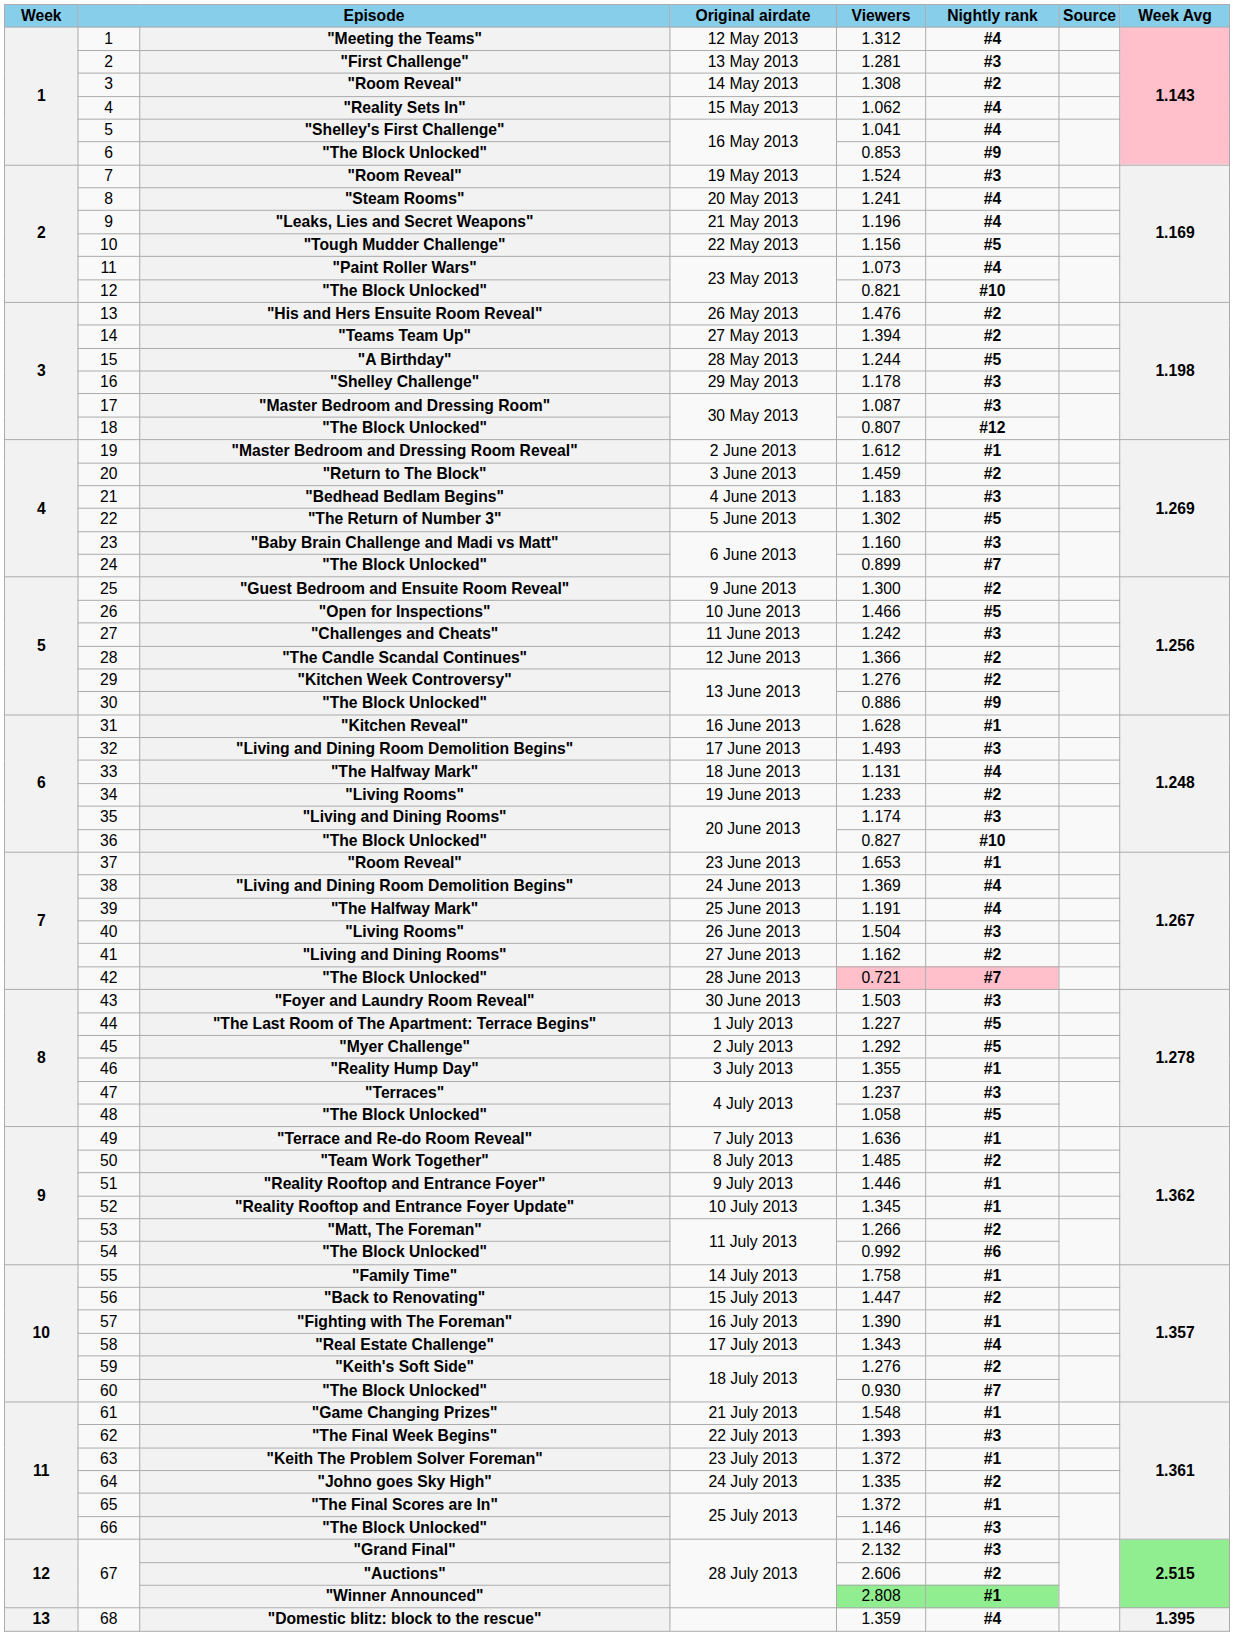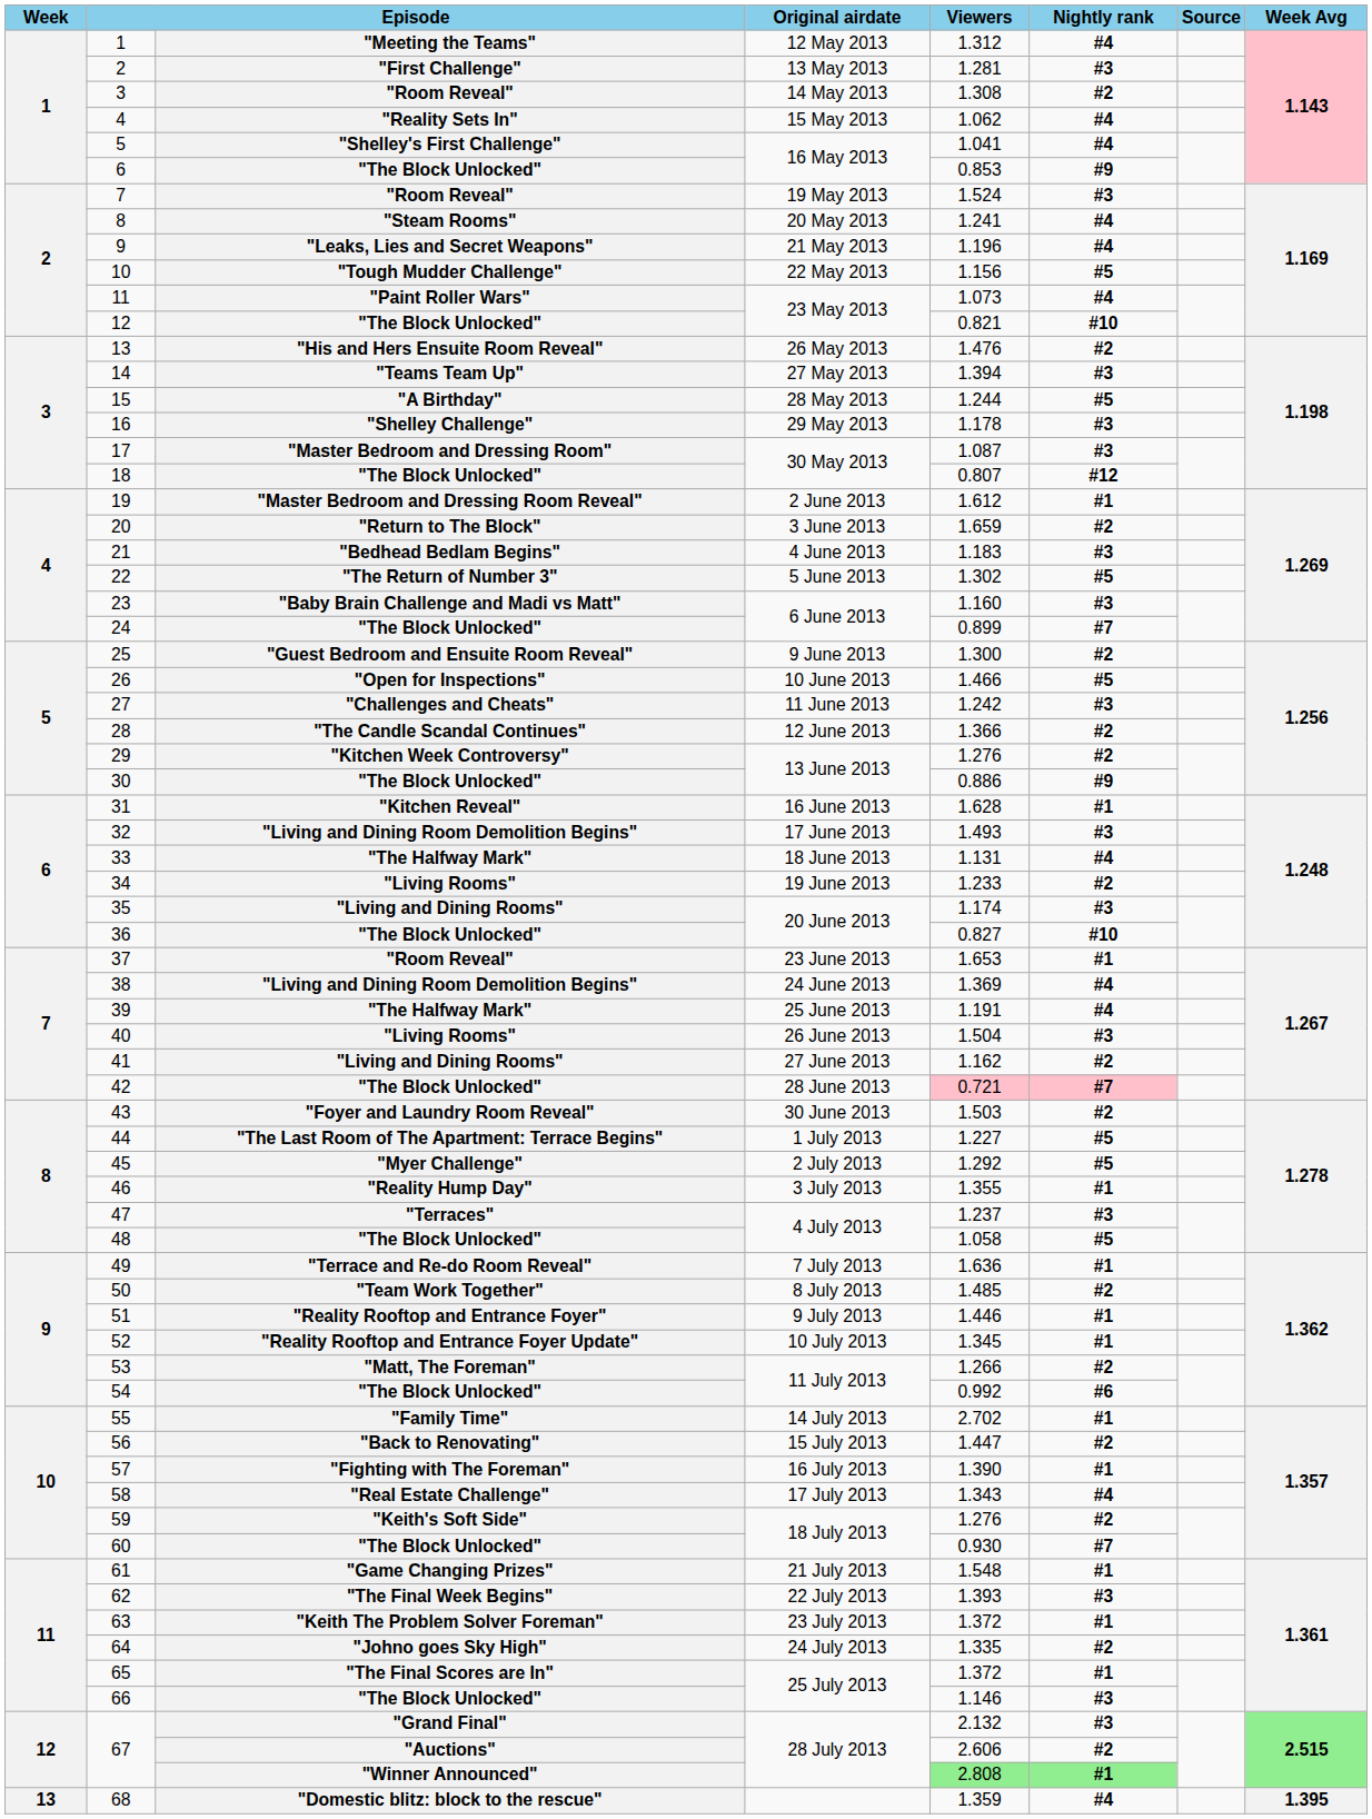 <table class="wikitable plainrowheaders" style="text-align:center; line-height:16px; width:99%;">
 <tr>
 <th scope="col" style="background:#87CEEB; color:black;">Week</th>
 <th scope="col" style="background:#87CEEB; color:black;" colspan="2">Episode</th>
 <th scope="col" style="background:#87CEEB; color:black;">Original airdate</th>
 <th scope="col" style="background:#87CEEB; color:black;">Viewers<br><small></small></th>
 <th scope="col" style="background:#87CEEB; color:black;">Nightly rank</th>
 <th scope="col" style="background:#87CEEB; color:black; width:05%;">Source</th>
 <th scope="col" style="background:#87CEEB; color:black;">Week Avg</th>
 </tr>
 <tr>
 <th style="width:06%;" rowspan="6">1</th>
 <td style="width:05%;">1</td>
 <th scope="row" style="text-align:center"><strong>"Meeting the Teams"</strong></th>
 <td>12 May 2013</td>
 <td>1.312</td>
 <td><strong>#4</strong></td>
 <td></td>
 <th rowspan=6 style="background:#FFC0CB">1.143</th>
 </tr>
 <tr>
 <td style="width:05%;">2</td>
 <th scope="row" style="text-align:center"><strong>"First Challenge"</strong></th>
 <td>13 May 2013</td>
 <td>1.281</td>
 <td><strong>#3</strong></td>
 <td></td>
 </tr>
 <tr>
 <td style="width:05%;">3</td>
 <th scope="row" style="text-align:center"><strong>"Room Reveal"</strong></th>
 <td>14 May 2013</td>
 <td>1.308</td>
 <td><strong>#2</strong></td>
 <td></td>
 </tr>
 <tr>
 <td style="width:05%;">4</td>
 <th scope="row" style="text-align:center"><strong>"Reality Sets In"</strong></th>
 <td>15 May 2013</td>
 <td>1.062</td>
 <td><strong>#4</strong></td>
 <td></td>
 </tr>
 <tr>
 <td style="width:05%;">5</td>
 <th scope="row" style="text-align:center"><strong>"Shelley's First Challenge"</strong></th>
 <td rowspan="2">16 May 2013</td>
 <td>1.041</td>
 <td><strong>#4</strong></td>
 <td rowspan="2"></td>
 </tr>
 <tr>
 <td style="width:05%;">6</td>
 <th scope="row" style="text-align:center"><strong>"The Block Unlocked"</strong></th>
 <td>0.853</td>
 <td><strong>#9</strong></td>
 </tr>
 <tr>
 <th style="width:06%;" rowspan="6">2</th>
 <td style="width:05%;">7</td>
 <th scope="row" style="text-align:center"><strong>"Room Reveal"</strong></th>
 <td>19 May 2013</td>
 <td>1.524</td>
 <td><strong>#3</strong></td>
 <td></td>
 <th rowspan=6>1.169</th>
 </tr>
 <tr>
 <td style="width:05%;">8</td>
 <th scope="row" style="text-align:center"><strong>"Steam Rooms"</strong></th>
 <td>20 May 2013</td>
 <td>1.241</td>
 <td><strong>#4</strong></td>
 <td></td>
 </tr>
 <tr>
 <td style="width:05%;">9</td>
 <th scope="row" style="text-align:center"><strong>"Leaks, Lies and Secret Weapons"</strong></th>
 <td>21 May 2013</td>
 <td>1.196</td>
 <td><strong>#4</strong></td>
 <td></td>
 </tr>
 <tr>
 <td style="width:05%;">10</td>
 <th scope="row" style="text-align:center"><strong>"Tough Mudder Challenge"</strong></th>
 <td>22 May 2013</td>
 <td>1.156</td>
 <td><strong>#5</strong></td>
 <td></td>
 </tr>
 <tr>
 <td style="width:05%;">11</td>
 <th scope="row" style="text-align:center"><strong>"Paint Roller Wars"</strong></th>
 <td rowspan="2">23 May 2013</td>
 <td>1.073</td>
 <td><strong>#4</strong></td>
 <td rowspan="2"></td>
 </tr>
 <tr>
 <td style="width:05%;">12</td>
 <th scope="row" style="text-align:center"><strong>"The Block Unlocked"</strong></th>
 <td>0.821</td>
 <td><strong>#10</strong></td>
 </tr>
 <tr>
 <th style="width:06%;" rowspan="6">3</th>
 <td style="width:05%;">13</td>
 <th scope="row" style="text-align:center"><strong>"His and Hers Ensuite Room Reveal"</strong></th>
 <td>26 May 2013</td>
 <td>1.476</td>
 <td><strong>#2</strong></td>
 <td></td>
 <th rowspan=6>1.198</th>
 </tr>
 <tr>
 <td style="width:05%;">14</td>
 <th scope="row" style="text-align:center"><strong>"Teams Team Up"</strong></th>
 <td>27 May 2013</td>
 <td>1.394</td>
-<td><strong>#2</strong></td>
+<td><strong>#3</strong></td>
 <td></td>
 </tr>
 <tr>
 <td style="width:05%;">15</td>
 <th scope="row" style="text-align:center"><strong>"A Birthday"</strong></th>
 <td>28 May 2013</td>
 <td>1.244</td>
 <td><strong>#5</strong></td>
 <td></td>
 </tr>
 <tr>
 <td style="width:05%;">16</td>
 <th scope="row" style="text-align:center"><strong>"Shelley Challenge"</strong></th>
 <td>29 May 2013</td>
 <td>1.178</td>
 <td><strong>#3</strong></td>
 <td></td>
 </tr>
 <tr>
 <td style="width:05%;">17</td>
 <th scope="row" style="text-align:center"><strong>"Master Bedroom and Dressing Room"</strong></th>
 <td rowspan="2">30 May 2013</td>
 <td>1.087</td>
 <td><strong>#3</strong></td>
 <td rowspan="2"></td>
 </tr>
 <tr>
 <td style="width:05%;">18</td>
 <th scope="row" style="text-align:center"><strong>"The Block Unlocked"</strong></th>
 <td>0.807</td>
 <td><strong>#12</strong></td>
 </tr>
 <tr>
 <th style="width:06%;" rowspan="6">4</th>
 <td style="width:05%;">19</td>
 <th scope="row" style="text-align:center"><strong>"Master Bedroom and Dressing Room Reveal"</strong></th>
 <td>2 June 2013</td>
 <td>1.612</td>
 <td><strong>#1</strong></td>
 <td></td>
 <th rowspan=6>1.269</th>
 </tr>
 <tr>
 <td style="width:05%;">20</td>
 <th scope="row" style="text-align:center"><strong>"Return to The Block"</strong></th>
 <td>3 June 2013</td>
-<td>1.459</td>
+<td>1.659</td>
 <td><strong>#2</strong></td>
 <td></td>
 </tr>
 <tr>
 <td style="width:05%;">21</td>
 <th scope="row" style="text-align:center"><strong>"Bedhead Bedlam Begins"</strong></th>
 <td>4 June 2013</td>
 <td>1.183</td>
 <td><strong>#3</strong></td>
 <td></td>
 </tr>
 <tr>
 <td style="width:05%;">22</td>
 <th scope="row" style="text-align:center"><strong>"The Return of Number 3"</strong></th>
 <td>5 June 2013</td>
 <td>1.302</td>
 <td><strong>#5</strong></td>
 <td></td>
 </tr>
 <tr>
 <td style="width:05%;">23</td>
 <th scope="row" style="text-align:center"><strong>"Baby Brain Challenge and Madi vs Matt"</strong></th>
 <td rowspan="2">6 June 2013</td>
 <td>1.160</td>
 <td><strong>#3</strong></td>
 <td rowspan="2"></td>
 </tr>
 <tr>
 <td style="width:05%;">24</td>
 <th scope="row" style="text-align:center"><strong>"The Block Unlocked"</strong></th>
 <td>0.899</td>
 <td><strong>#7</strong></td>
 </tr>
 <tr>
 <th style="width:06%;" rowspan="6">5</th>
 <td style="width:05%;">25</td>
 <th scope="row" style="text-align:center"><strong>"Guest Bedroom and Ensuite Room Reveal"</strong></th>
 <td>9 June 2013</td>
 <td>1.300</td>
 <td><strong>#2</strong></td>
 <td></td>
 <th rowspan=6>1.256</th>
 </tr>
 <tr>
 <td style="width:05%;">26</td>
 <th scope="row" style="text-align:center"><strong>"Open for Inspections"</strong></th>
 <td>10 June 2013</td>
 <td>1.466</td>
 <td><strong>#5</strong></td>
 <td></td>
 </tr>
 <tr>
 <td style="width:05%;">27</td>
 <th scope="row" style="text-align:center"><strong>"Challenges and Cheats"</strong></th>
 <td>11 June 2013</td>
 <td>1.242</td>
 <td><strong>#3</strong></td>
 <td></td>
 </tr>
 <tr>
 <td style="width:05%;">28</td>
 <th scope="row" style="text-align:center"><strong>"The Candle Scandal Continues"</strong></th>
 <td>12 June 2013</td>
 <td>1.366</td>
 <td><strong>#2</strong></td>
 <td></td>
 </tr>
 <tr>
 <td style="width:05%;">29</td>
 <th scope="row" style="text-align:center"><strong>"Kitchen Week Controversy"</strong></th>
 <td rowspan="2">13 June 2013</td>
 <td>1.276</td>
 <td><strong>#2</strong></td>
 <td rowspan="2"></td>
 </tr>
 <tr>
 <td style="width:05%;">30</td>
 <th scope="row" style="text-align:center"><strong>"The Block Unlocked"</strong></th>
 <td>0.886</td>
 <td><strong>#9</strong></td>
 </tr>
 <tr>
 <th style="width:06%;" rowspan="6">6</th>
 <td style="width:05%;">31</td>
 <th scope="row" style="text-align:center"><strong>"Kitchen Reveal"</strong></th>
 <td>16 June 2013</td>
 <td>1.628</td>
 <td><strong>#1</strong></td>
 <td></td>
 <th rowspan=6>1.248</th>
 </tr>
 <tr>
 <td style="width:05%;">32</td>
 <th scope="row" style="text-align:center"><strong>"Living and Dining Room Demolition Begins"</strong></th>
 <td>17 June 2013</td>
 <td>1.493</td>
 <td><strong>#3</strong></td>
 <td></td>
 </tr>
 <tr>
 <td style="width:05%;">33</td>
 <th scope="row" style="text-align:center"><strong>"The Halfway Mark"</strong></th>
 <td>18 June 2013</td>
 <td>1.131</td>
 <td><strong>#4</strong></td>
 <td></td>
 </tr>
 <tr>
 <td style="width:05%;">34</td>
 <th scope="row" style="text-align:center"><strong>"Living Rooms"</strong></th>
 <td>19 June 2013</td>
 <td>1.233</td>
 <td><strong>#2</strong></td>
 <td></td>
 </tr>
 <tr>
 <td style="width:05%;">35</td>
 <th scope="row" style="text-align:center"><strong>"Living and Dining Rooms"</strong></th>
 <td rowspan="2">20 June 2013</td>
 <td>1.174</td>
 <td><strong>#3</strong></td>
 <td rowspan="2"></td>
 </tr>
 <tr>
 <td style="width:05%;">36</td>
 <th scope="row" style="text-align:center"><strong>"The Block Unlocked"</strong></th>
 <td>0.827</td>
 <td><strong>#10</strong></td>
 </tr>
 <tr>
 <th style="width:06%;" rowspan="6">7</th>
 <td style="width:05%;">37</td>
 <th scope="row" style="text-align:center"><strong>"Room Reveal"</strong></th>
 <td>23 June 2013</td>
 <td>1.653</td>
 <td><strong>#1</strong></td>
 <td></td>
 <th rowspan=6>1.267</th>
 </tr>
 <tr>
 <td style="width:05%;">38</td>
 <th scope="row" style="text-align:center"><strong>"Living and Dining Room Demolition Begins"</strong></th>
 <td>24 June 2013</td>
 <td>1.369</td>
 <td><strong>#4</strong></td>
 <td></td>
 </tr>
 <tr>
 <td style="width:05%;">39</td>
 <th scope="row" style="text-align:center"><strong>"The Halfway Mark"</strong></th>
 <td>25 June 2013</td>
 <td>1.191</td>
 <td><strong>#4</strong></td>
 <td></td>
 </tr>
 <tr>
 <td style="width:05%;">40</td>
 <th scope="row" style="text-align:center"><strong>"Living Rooms"</strong></th>
 <td>26 June 2013</td>
 <td>1.504</td>
 <td><strong>#3</strong></td>
 <td></td>
 </tr>
 <tr>
 <td style="width:05%;">41</td>
 <th scope="row" style="text-align:center"><strong>"Living and Dining Rooms"</strong></th>
 <td>27 June 2013</td>
 <td>1.162</td>
 <td><strong>#2</strong></td>
 <td></td>
 </tr>
 <tr>
 <td style="width:05%;">42</td>
 <th scope="row" style="text-align:center"><strong>"The Block Unlocked"</strong></th>
 <td>28 June 2013</td>
 <td style="background:#FFC0CB">0.721</td>
 <td style="background:#FFC0CB"><strong>#7</strong></td>
 <td></td>
 </tr>
 <tr>
 <th style="width:06%;" rowspan="6">8</th>
 <td style="width:05%;">43</td>
 <th scope="row" style="text-align:center"><strong>"Foyer and Laundry Room Reveal"</strong></th>
 <td>30 June 2013</td>
 <td>1.503</td>
-<td><strong>#3</strong></td>
+<td><strong>#2</strong></td>
 <td></td>
 <th rowspan=6>1.278</th>
 </tr>
 <tr>
 <td style="width:05%;">44</td>
 <th scope="row" style="text-align:center"><strong>"The Last Room of The Apartment: Terrace Begins"</strong></th>
 <td>1 July 2013</td>
 <td>1.227</td>
 <td><strong>#5</strong></td>
 <td></td>
 </tr>
 <tr>
 <td style="width:05%;">45</td>
 <th scope="row" style="text-align:center"><strong>"Myer Challenge"</strong></th>
 <td>2 July 2013</td>
 <td>1.292</td>
 <td><strong>#5</strong></td>
 <td></td>
 </tr>
 <tr>
 <td style="width:05%;">46</td>
 <th scope="row" style="text-align:center"><strong>"Reality Hump Day"</strong></th>
 <td>3 July 2013</td>
 <td>1.355</td>
 <td><strong>#1</strong></td>
 <td></td>
 </tr>
 <tr>
 <td style="width:05%;">47</td>
 <th scope="row" style="text-align:center"><strong>"Terraces"</strong></th>
 <td rowspan="2">4 July 2013</td>
 <td>1.237</td>
 <td><strong>#3</strong></td>
 <td rowspan="2"></td>
 </tr>
 <tr>
 <td style="width:05%;">48</td>
 <th scope="row" style="text-align:center"><strong>"The Block Unlocked"</strong></th>
 <td>1.058</td>
 <td><strong>#5</strong></td>
 </tr>
 <tr>
 <th style="width:06%;" rowspan="6">9</th>
 <td style="width:05%;">49</td>
 <th scope="row" style="text-align:center"><strong>"Terrace and Re-do Room Reveal"</strong></th>
 <td>7 July 2013</td>
 <td>1.636</td>
 <td><strong>#1</strong></td>
 <td></td>
 <th rowspan=6>1.362</th>
 </tr>
 <tr>
 <td style="width:05%;">50</td>
 <th scope="row" style="text-align:center"><strong>"Team Work Together"</strong></th>
 <td>8 July 2013</td>
 <td>1.485</td>
 <td><strong>#2</strong></td>
 <td></td>
 </tr>
 <tr>
 <td style="width:05%;">51</td>
 <th scope="row" style="text-align:center"><strong>"Reality Rooftop and Entrance Foyer"</strong></th>
 <td>9 July 2013</td>
 <td>1.446</td>
 <td><strong>#1</strong></td>
 <td></td>
 </tr>
 <tr>
 <td style="width:05%;">52</td>
 <th scope="row" style="text-align:center"><strong>"Reality Rooftop and Entrance Foyer Update"</strong></th>
 <td>10 July 2013</td>
 <td>1.345</td>
 <td><strong>#1</strong></td>
 <td></td>
 </tr>
 <tr>
 <td style="width:05%;">53</td>
 <th scope="row" style="text-align:center"><strong>"Matt, The Foreman"</strong></th>
 <td rowspan="2">11 July 2013</td>
 <td>1.266</td>
 <td><strong>#2</strong></td>
 <td rowspan="2"></td>
 </tr>
 <tr>
 <td style="width:05%;">54</td>
 <th scope="row" style="text-align:center"><strong>"The Block Unlocked"</strong></th>
 <td>0.992</td>
 <td><strong>#6</strong></td>
 </tr>
 <tr>
 <th style="width:06%;" rowspan="6">10</th>
 <td style="width:05%;">55</td>
 <th scope="row" style="text-align:center"><strong>"Family Time"</strong></th>
 <td>14 July 2013</td>
-<td>1.758</td>
+<td>2.702</td>
 <td><strong>#1</strong></td>
 <td></td>
 <th rowspan=6>1.357</th>
 </tr>
 <tr>
 <td style="width:05%;">56</td>
 <th scope="row" style="text-align:center"><strong>"Back to Renovating"</strong></th>
 <td>15 July 2013</td>
 <td>1.447</td>
 <td><strong>#2</strong></td>
 <td></td>
 </tr>
 <tr>
 <td style="width:05%;">57</td>
 <th scope="row" style="text-align:center"><strong>"Fighting with The Foreman"</strong></th>
 <td>16 July 2013</td>
 <td>1.390</td>
 <td><strong>#1</strong></td>
 <td></td>
 </tr>
 <tr>
 <td style="width:05%;">58</td>
 <th scope="row" style="text-align:center"><strong>"Real Estate Challenge"</strong></th>
 <td>17 July 2013</td>
 <td>1.343</td>
 <td><strong>#4</strong></td>
 <td></td>
 </tr>
 <tr>
 <td style="width:05%;">59</td>
 <th scope="row" style="text-align:center"><strong>"Keith's Soft Side"</strong></th>
 <td rowspan="2">18 July 2013</td>
 <td>1.276</td>
 <td><strong>#2</strong></td>
 <td rowspan="2"></td>
 </tr>
 <tr>
 <td style="width:05%;">60</td>
 <th scope="row" style="text-align:center"><strong>"The Block Unlocked"</strong></th>
 <td>0.930</td>
 <td><strong>#7</strong></td>
 </tr>
 <tr>
 <th style="width:06%;" rowspan="6">11</th>
 <td style="width:05%;">61</td>
 <th scope="row" style="text-align:center"><strong>"Game Changing Prizes"</strong></th>
 <td>21 July 2013</td>
 <td>1.548</td>
 <td><strong>#1</strong></td>
 <td></td>
 <th rowspan=6>1.361</th>
 </tr>
 <tr>
 <td style="width:05%;">62</td>
 <th scope="row" style="text-align:center"><strong>"The Final Week Begins"</strong></th>
 <td>22 July 2013</td>
 <td>1.393</td>
 <td><strong>#3</strong></td>
 <td></td>
 </tr>
 <tr>
 <td style="width:05%;">63</td>
 <th scope="row" style="text-align:center"><strong>"Keith The Problem Solver Foreman"</strong></th>
 <td>23 July 2013</td>
 <td>1.372</td>
 <td><strong>#1</strong></td>
 <td></td>
 </tr>
 <tr>
 <td style="width:05%;">64</td>
 <th scope="row" style="text-align:center"><strong>"Johno goes Sky High"</strong></th>
 <td>24 July 2013</td>
 <td>1.335</td>
 <td><strong>#2</strong></td>
 <td></td>
 </tr>
 <tr>
 <td style="width:05%;">65</td>
 <th scope="row" style="text-align:center"><strong>"The Final Scores are In"</strong></th>
 <td rowspan="2">25 July 2013</td>
 <td>1.372</td>
 <td><strong>#1</strong></td>
 <td rowspan="2"></td>
 </tr>
 <tr>
 <td style="width:05%;">66</td>
 <th scope="row" style="text-align:center"><strong>"The Block Unlocked"</strong></th>
 <td>1.146</td>
 <td><strong>#3</strong></td>
 </tr>
 <tr>
 <th style="width:06%;" rowspan="3">12</th>
 <td style="width:05%;" rowspan="3">67</td>
 <th scope="row" style="text-align:center"><strong>"Grand Final"</strong></th>
 <td rowspan="3">28 July 2013</td>
 <td>2.132</td>
 <td><strong>#3</strong></td>
 <td rowspan="3"></td>
 <th rowspan=3 style="background:#90EE90">2.515</th>
 </tr>
 <tr>
 <th scope="row" style="text-align:center"><strong>"Auctions"</strong></th>
 <td>2.606</td>
 <td><strong>#2</strong></td>
 </tr>
 <tr>
 <th scope="row" style="text-align:center"><strong>"Winner Announced"</strong></th>
 <td style="background:#90EE90">2.808</td>
 <td style="background:#90EE90"><strong>#1</strong></td>
 </tr>
 <tr>
 <th style="width:06%;">13</th>
 <td style="width:05%;">68</td>
 <th scope="row" style="text-align:center"><strong>"Domestic blitz: block to the rescue"</strong></th>
 <td></td>
 <td>1.359</td>
 <td><strong>#4</strong></td>
 <td></td>
 <th>1.395</th>
 </tr>
 </table>
